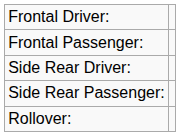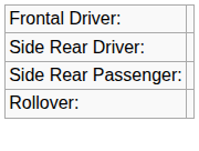 <table class="wikitable">
 <tr>
 <td>Frontal Driver:</td>
-<td></td>
-</tr>
-<tr>
-<td>Frontal Passenger:</td>
 <td></td>
 </tr>
 <tr>
 <td>Side Rear Driver:</td>
 <td></td>
 </tr>
 <tr>
 <td>Side Rear Passenger:</td>
 <td></td>
 </tr>
 <tr>
 <td>Rollover:</td>
 <td></td>
 </tr>
 </table>
